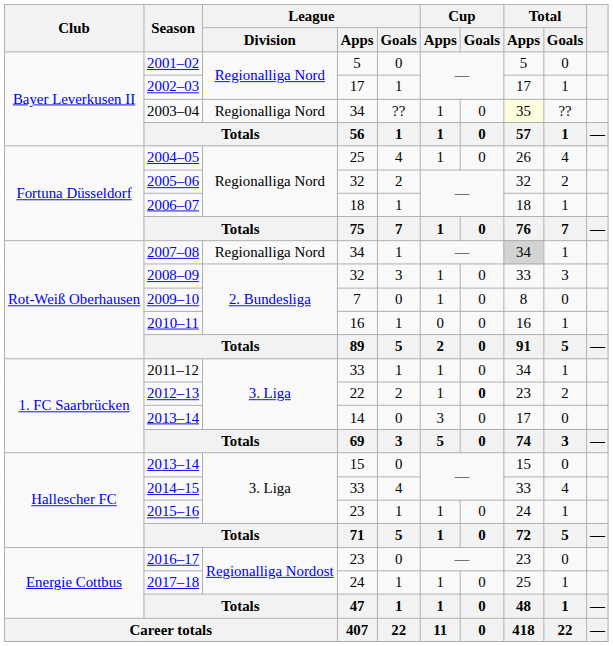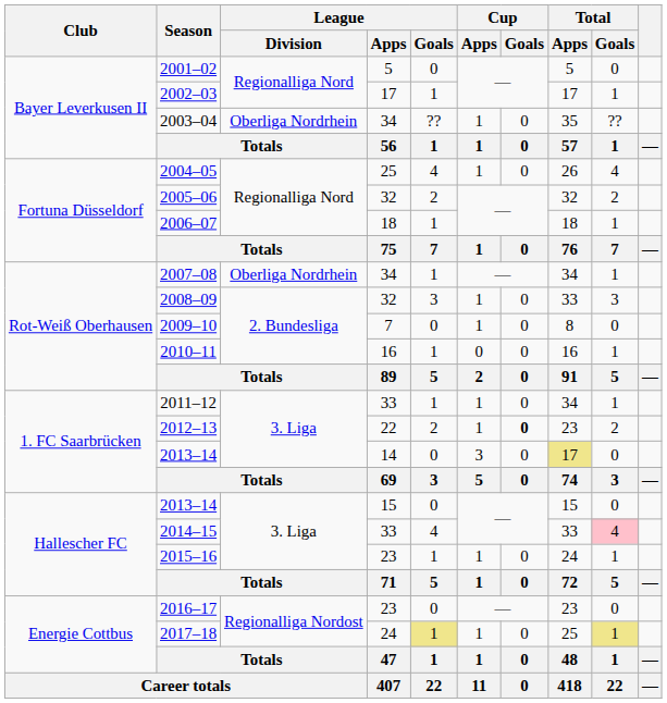 <table class="wikitable" Style="text-align: center">
 <tr>
 <th rowspan="2">Club</th>
 <th rowspan="2">Season</th>
 <th colspan="3">League</th>
 <th colspan="2">Cup</th>
 <th colspan="2">Total</th>
 <th rowspan="2"></th>
 </tr>
 <tr>
 <th>Division</th>
 <th>Apps</th>
 <th>Goals</th>
 <th>Apps</th>
 <th>Goals</th>
 <th>Apps</th>
 <th>Goals</th>
 </tr>
 <tr>
 <td rowspan="4"><a href='#'>Bayer Leverkusen II</a></td>
 <td><a href='#'>2001–02</a></td>
 <td rowspan="2"><a href='#'>Regionalliga Nord</a></td>
 <td>5</td>
 <td>0</td>
 <td rowspan="2" colspan="2">—</td>
 <td>5</td>
 <td>0</td>
 <td></td>
 </tr>
 <tr>
 <td><a href='#'>2002–03</a></td>
 <td>17</td>
 <td>1</td>
 <td>17</td>
 <td>1</td>
 <td></td>
 </tr>
 <tr>
 <td>2003–04</td>
-<td>Regionalliga Nord</td>
+<td><a href='#'>Oberliga Nordrhein</a></td>
 <td>34</td>
 <td>??</td>
 <td>1</td>
 <td>0</td>
-<td style="background: lightyellow;">35</td>
+<td>35</td>
 <td>??</td>
 <td></td>
 </tr>
 <tr>
 <th colspan="2">Totals</th>
 <th>56</th>
 <th>1</th>
 <th>1</th>
 <th>0</th>
 <th>57</th>
 <th>1</th>
 <th>—</th>
 </tr>
 <tr>
 <td rowspan="4"><a href='#'>Fortuna Düsseldorf</a></td>
 <td><a href='#'>2004–05</a></td>
 <td rowspan="3">Regionalliga Nord</td>
 <td>25</td>
 <td>4</td>
 <td>1</td>
 <td>0</td>
 <td>26</td>
 <td>4</td>
 <td></td>
 </tr>
 <tr>
 <td><a href='#'>2005–06</a></td>
 <td>32</td>
 <td>2</td>
 <td rowspan="2" colspan="2">—</td>
 <td>32</td>
 <td>2</td>
 <td></td>
 </tr>
 <tr>
 <td><a href='#'>2006–07</a></td>
 <td>18</td>
 <td>1</td>
 <td>18</td>
 <td>1</td>
 <td></td>
 </tr>
 <tr>
 <th colspan="2">Totals</th>
 <th>75</th>
 <th>7</th>
 <th>1</th>
 <th>0</th>
 <th>76</th>
 <th>7</th>
 <th>—</th>
 </tr>
 <tr>
 <td rowspan="5"><a href='#'>Rot-Weiß Oberhausen</a></td>
 <td><a href='#'>2007–08</a></td>
-<td>Regionalliga Nord</td>
+<td><a href='#'>Oberliga Nordrhein</a></td>
 <td>34</td>
 <td>1</td>
 <td colspan="2">—</td>
-<td style="background: lightgrey;">34</td>
+<td>34</td>
 <td>1</td>
 <td></td>
 </tr>
 <tr>
 <td><a href='#'>2008–09</a></td>
 <td rowspan="3"><a href='#'>2. Bundesliga</a></td>
 <td>32</td>
 <td>3</td>
 <td>1</td>
 <td>0</td>
 <td>33</td>
 <td>3</td>
 <td></td>
 </tr>
 <tr>
 <td><a href='#'>2009–10</a></td>
 <td>7</td>
 <td>0</td>
 <td>1</td>
 <td>0</td>
 <td>8</td>
 <td>0</td>
 <td></td>
 </tr>
 <tr>
 <td><a href='#'>2010–11</a></td>
 <td>16</td>
 <td>1</td>
 <td>0</td>
 <td>0</td>
 <td>16</td>
 <td>1</td>
 <td></td>
 </tr>
 <tr>
 <th colspan="2">Totals</th>
 <th>89</th>
 <th>5</th>
 <th>2</th>
 <th>0</th>
 <th>91</th>
 <th>5</th>
 <th>—</th>
 </tr>
 <tr>
 <td rowspan="4"><a href='#'>1. FC Saarbrücken</a></td>
 <td>2011–12</td>
 <td rowspan="3"><a href='#'>3. Liga</a></td>
 <td>33</td>
 <td>1</td>
 <td>1</td>
 <td>0</td>
 <td>34</td>
 <td>1</td>
 <td></td>
 </tr>
 <tr>
 <td><a href='#'>2012–13</a></td>
 <td>22</td>
 <td>2</td>
 <td>1</td>
 <td><strong>0</strong></td>
 <td>23</td>
 <td>2</td>
 <td></td>
 </tr>
 <tr>
 <td><a href='#'>2013–14</a></td>
 <td>14</td>
 <td>0</td>
 <td>3</td>
 <td>0</td>
-<td>17</td>
+<td style="background: khaki;">17</td>
 <td>0</td>
 <td></td>
 </tr>
 <tr>
 <th colspan="2">Totals</th>
 <th>69</th>
 <th>3</th>
 <th>5</th>
 <th>0</th>
 <th>74</th>
 <th>3</th>
 <th>—</th>
 </tr>
 <tr>
 <td rowspan="4"><a href='#'>Hallescher FC</a></td>
 <td><a href='#'>2013–14</a></td>
 <td rowspan="3">3. Liga</td>
 <td>15</td>
 <td>0</td>
 <td rowspan="2" colspan="2">—</td>
 <td>15</td>
 <td>0</td>
 <td></td>
 </tr>
 <tr>
 <td><a href='#'>2014–15</a></td>
 <td>33</td>
 <td>4</td>
 <td>33</td>
-<td>4</td>
+<td style="background: pink;">4</td>
 <td></td>
 </tr>
 <tr>
 <td><a href='#'>2015–16</a></td>
 <td>23</td>
 <td>1</td>
 <td>1</td>
 <td>0</td>
 <td>24</td>
 <td>1</td>
 <td></td>
 </tr>
 <tr>
 <th colspan="2">Totals</th>
 <th>71</th>
 <th>5</th>
 <th>1</th>
 <th>0</th>
 <th>72</th>
 <th>5</th>
 <th>—</th>
 </tr>
 <tr>
 <td rowspan="3"><a href='#'>Energie Cottbus</a></td>
 <td><a href='#'>2016–17</a></td>
 <td rowspan="2"><a href='#'>Regionalliga Nordost</a></td>
 <td>23</td>
 <td>0</td>
 <td colspan="2">—</td>
 <td>23</td>
 <td>0</td>
 <td></td>
 </tr>
 <tr>
 <td><a href='#'>2017–18</a></td>
 <td>24</td>
-<td>1</td>
+<td style="background: khaki;">1</td>
 <td>1</td>
 <td>0</td>
 <td>25</td>
-<td>1</td>
+<td style="background: khaki;">1</td>
 <td></td>
 </tr>
 <tr>
 <th colspan="2">Totals</th>
 <th>47</th>
 <th>1</th>
 <th>1</th>
 <th>0</th>
 <th>48</th>
 <th>1</th>
 <th>—</th>
 </tr>
 <tr>
 <th colspan="3">Career totals</th>
 <th>407</th>
 <th>22</th>
 <th>11</th>
 <th>0</th>
 <th>418</th>
 <th>22</th>
 <th>—</th>
 </tr>
 </table>
